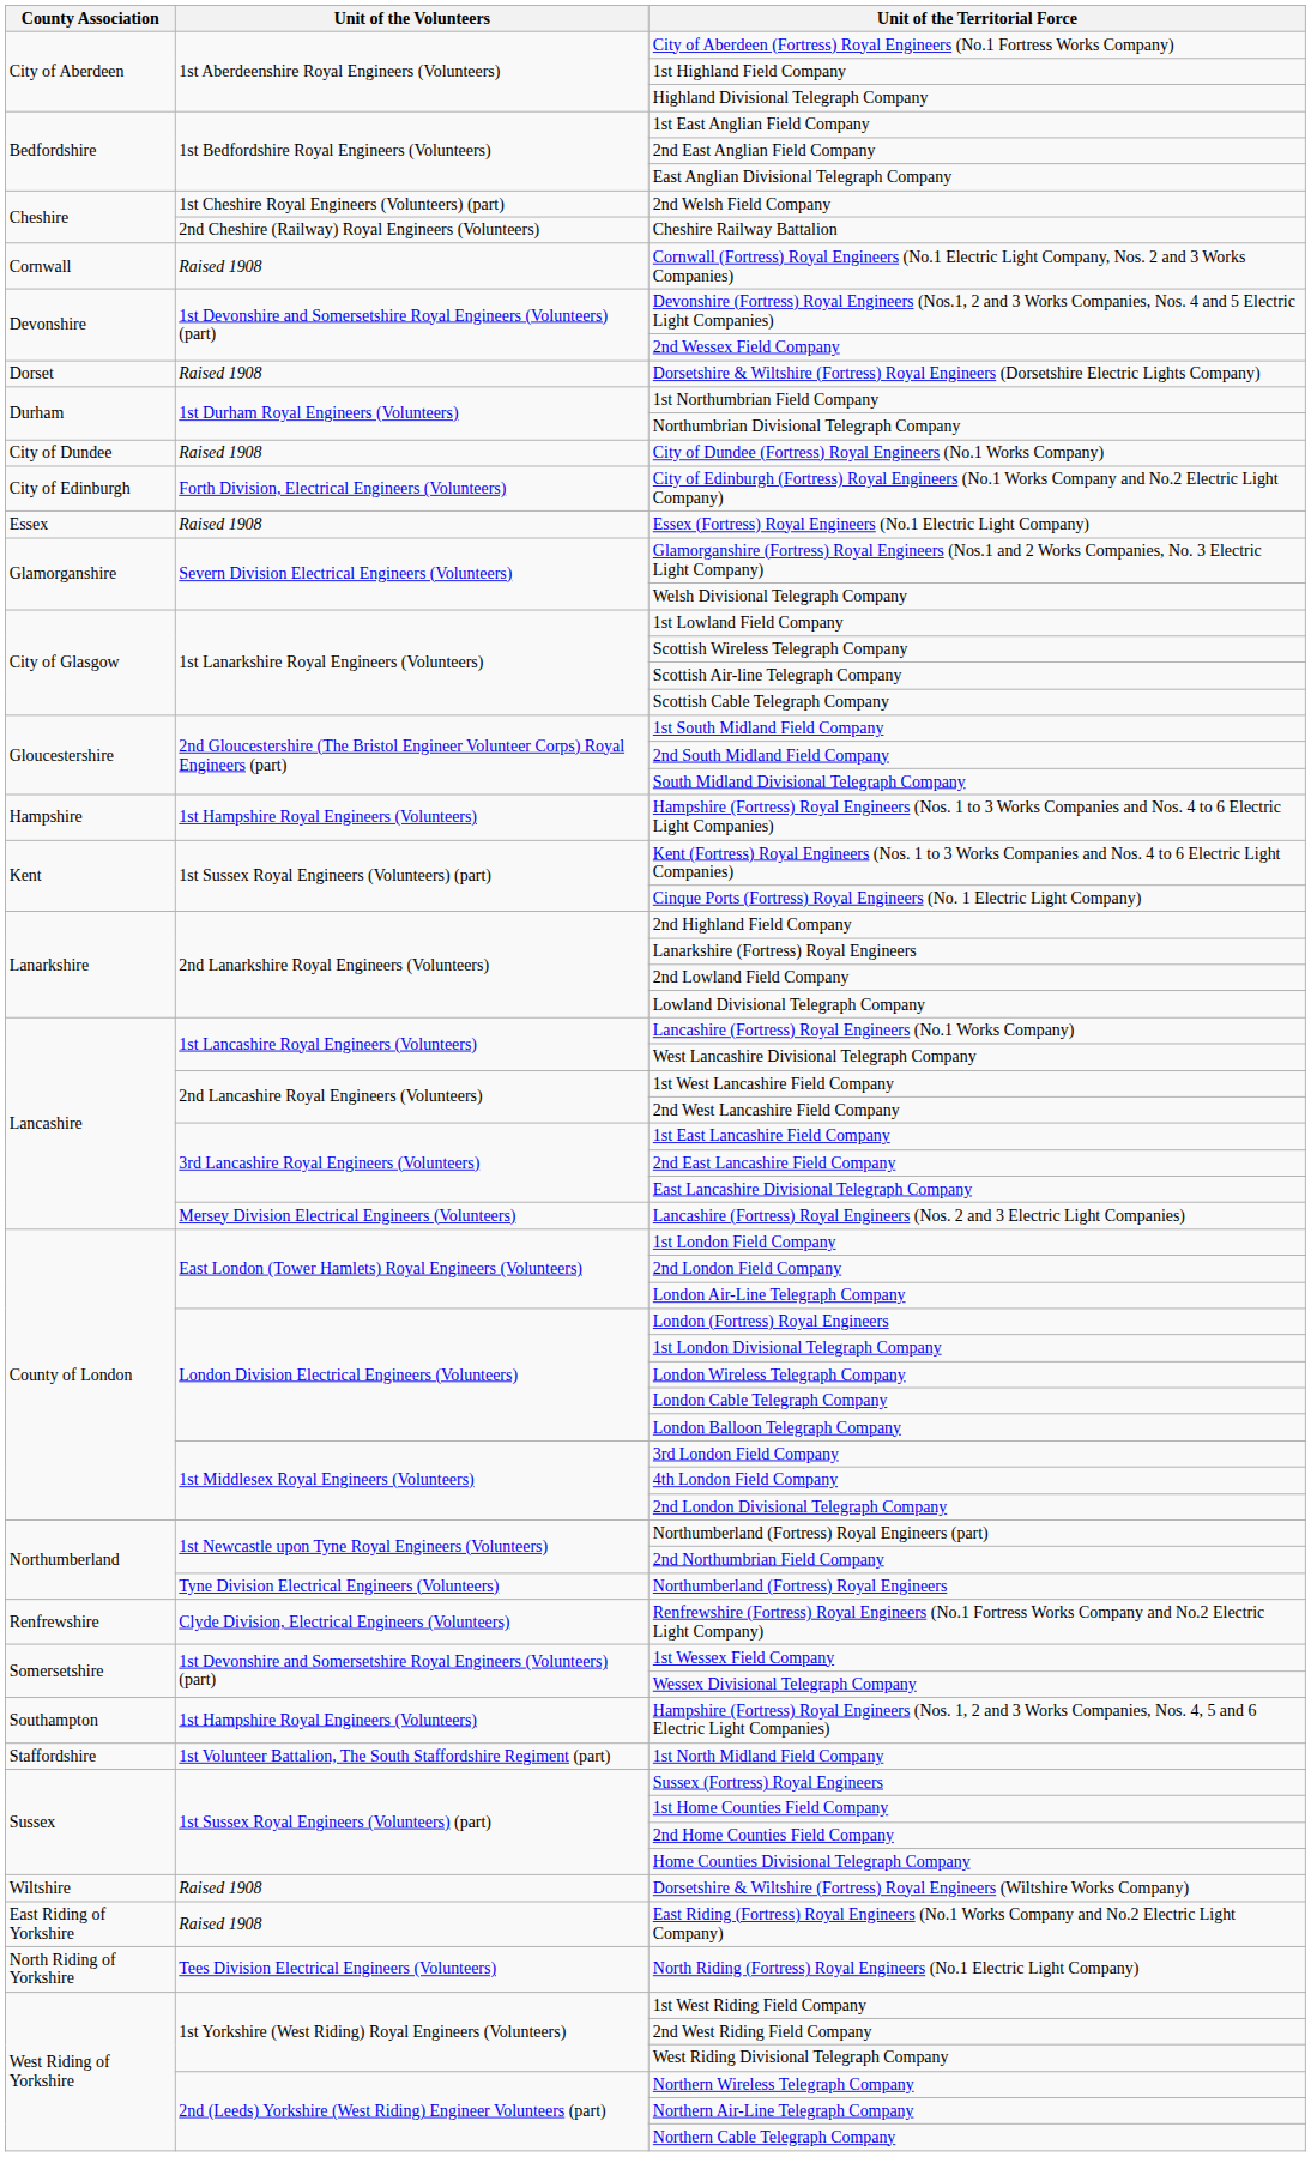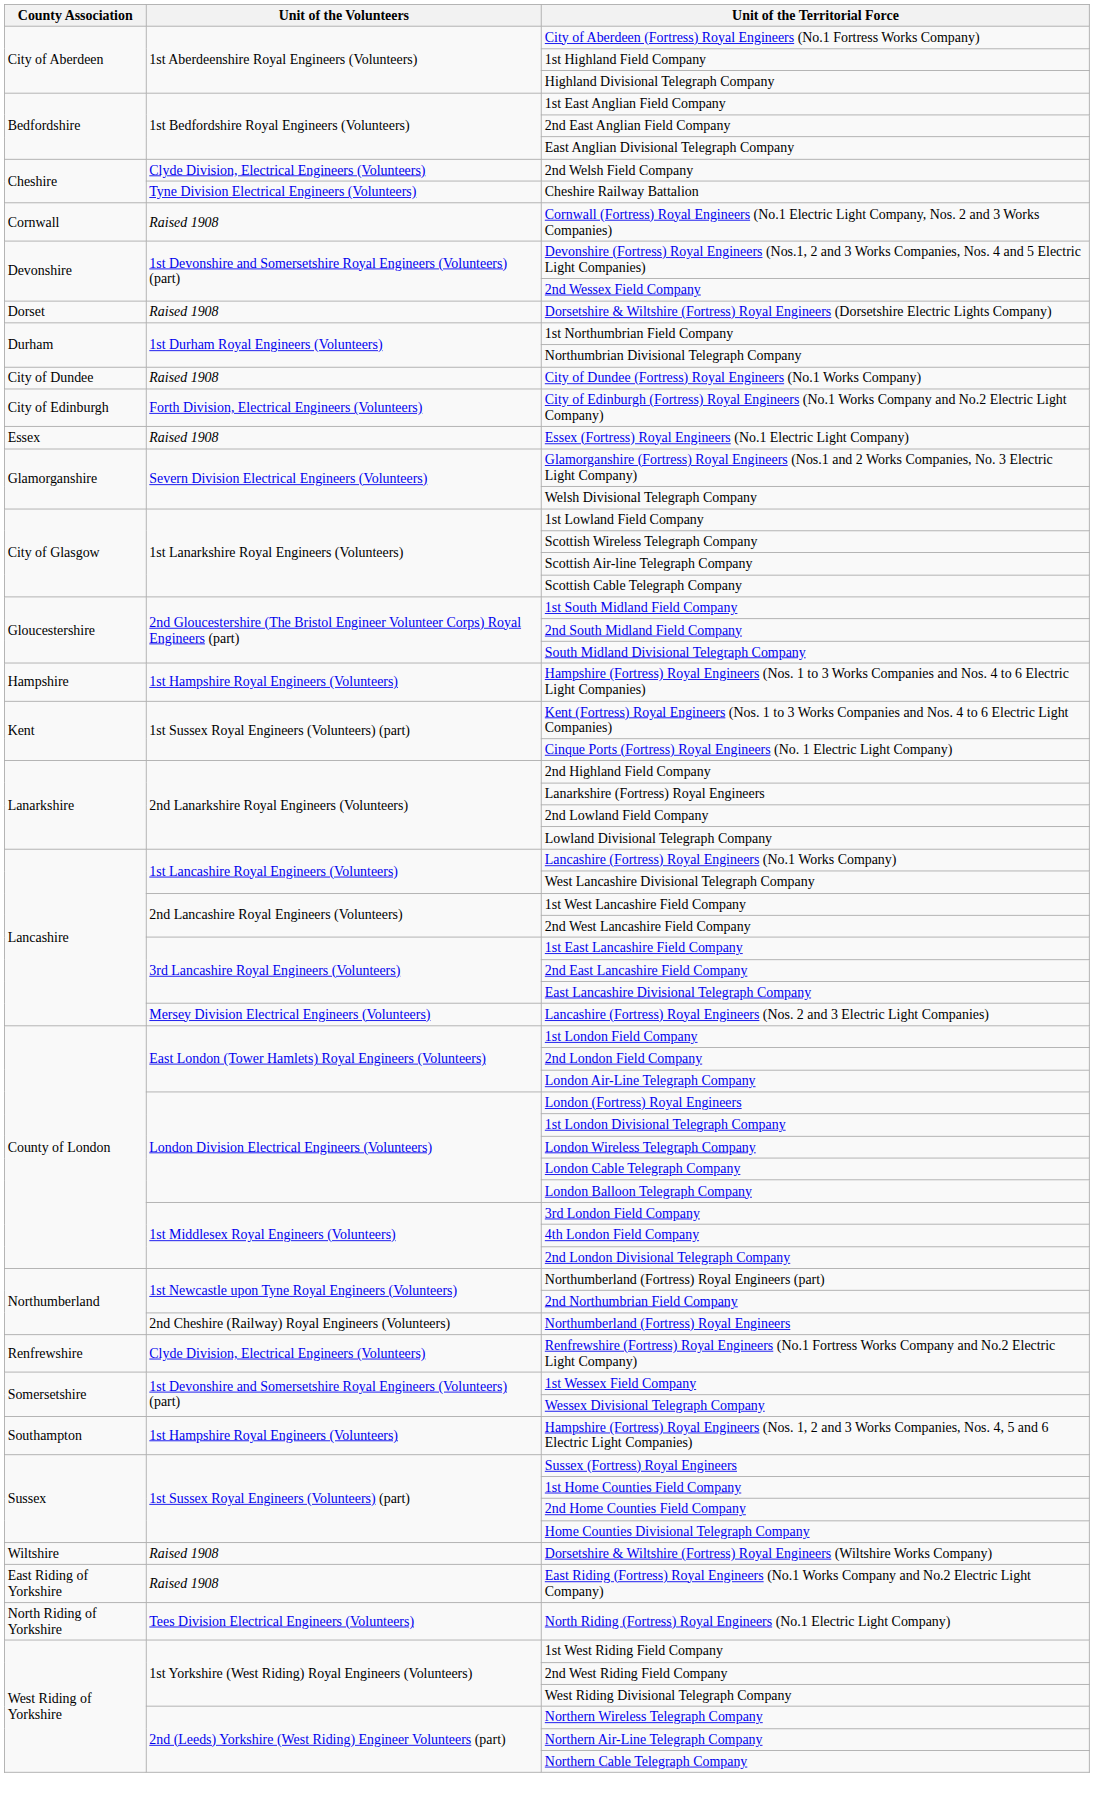 <table class="wikitable">
 <tr>
 <th>County Association</th>
 <th>Unit of the Volunteers</th>
 <th>Unit of the Territorial Force</th>
 </tr>
 <tr>
 <td rowspan=3>City of Aberdeen</td>
 <td rowspan=3>1st Aberdeenshire Royal Engineers (Volunteers)</td>
 <td><a href='#'>City of Aberdeen (Fortress) Royal Engineers</a> (No.1 Fortress Works Company)</td>
 </tr>
 <tr>
 <td>1st Highland Field Company</td>
 </tr>
 <tr>
 <td>Highland Divisional Telegraph Company</td>
 </tr>
 <tr>
 <td rowspan=3>Bedfordshire</td>
 <td rowspan=3>1st Bedfordshire Royal Engineers (Volunteers)</td>
 <td>1st East Anglian Field Company</td>
 </tr>
 <tr>
 <td>2nd East Anglian Field Company</td>
 </tr>
 <tr>
 <td>East Anglian Divisional Telegraph Company</td>
 </tr>
 <tr>
 <td rowspan=2>Cheshire</td>
-<td>1st Cheshire Royal Engineers (Volunteers) (part)</td>
+<td><a href='#'>Clyde Division, Electrical Engineers (Volunteers)</a></td>
 <td>2nd Welsh Field Company</td>
 </tr>
 <tr>
-<td>2nd Cheshire (Railway) Royal Engineers (Volunteers)</td>
+<td><a href='#'>Tyne Division Electrical Engineers (Volunteers)</a></td>
 <td>Cheshire Railway Battalion</td>
 </tr>
 <tr>
 <td>Cornwall</td>
 <td><em>Raised 1908</em></td>
 <td><a href='#'>Cornwall (Fortress) Royal Engineers</a> (No.1 Electric Light Company, Nos. 2 and 3 Works Companies)</td>
 </tr>
 <tr>
 <td rowspan=2>Devonshire</td>
 <td rowspan=2><a href='#'>1st Devonshire and Somersetshire Royal Engineers (Volunteers)</a> (part)</td>
 <td><a href='#'>Devonshire (Fortress) Royal Engineers</a> (Nos.1, 2 and 3 Works Companies, Nos. 4 and 5 Electric Light Companies)</td>
 </tr>
 <tr>
 <td><a href='#'>2nd Wessex Field Company</a></td>
 </tr>
 <tr>
 <td>Dorset</td>
 <td><em>Raised 1908</em></td>
 <td><a href='#'>Dorsetshire & Wiltshire (Fortress) Royal Engineers</a> (Dorsetshire Electric Lights Company)</td>
 </tr>
 <tr>
 <td rowspan=2>Durham</td>
 <td rowspan=2><a href='#'>1st Durham Royal Engineers (Volunteers)</a></td>
 <td>1st Northumbrian Field Company</td>
 </tr>
 <tr>
 <td>Northumbrian Divisional Telegraph Company</td>
 </tr>
 <tr>
 <td>City of Dundee</td>
 <td><em>Raised 1908</em></td>
 <td><a href='#'>City of Dundee (Fortress) Royal Engineers</a> (No.1 Works Company)</td>
 </tr>
 <tr>
 <td>City of Edinburgh</td>
 <td><a href='#'>Forth Division, Electrical Engineers (Volunteers)</a></td>
 <td><a href='#'>City of Edinburgh (Fortress) Royal Engineers</a> (No.1 Works Company and No.2 Electric Light Company)</td>
 </tr>
 <tr>
 <td>Essex</td>
 <td><em>Raised 1908</em></td>
 <td><a href='#'>Essex (Fortress) Royal Engineers</a> (No.1 Electric Light Company)</td>
 </tr>
 <tr>
 <td rowspan=2>Glamorganshire</td>
 <td rowspan=2><a href='#'>Severn Division Electrical Engineers (Volunteers)</a></td>
 <td><a href='#'>Glamorganshire (Fortress) Royal Engineers</a> (Nos.1 and 2 Works Companies, No. 3 Electric Light Company)</td>
 </tr>
 <tr>
 <td>Welsh Divisional Telegraph Company</td>
 </tr>
 <tr>
 <td rowspan=4>City of Glasgow</td>
 <td rowspan=4>1st Lanarkshire Royal Engineers (Volunteers)</td>
 <td>1st Lowland Field Company</td>
 </tr>
 <tr>
 <td>Scottish Wireless Telegraph Company</td>
 </tr>
 <tr>
 <td>Scottish Air-line Telegraph Company</td>
 </tr>
 <tr>
 <td>Scottish Cable Telegraph Company</td>
 </tr>
 <tr>
 <td rowspan=3>Gloucestershire</td>
 <td rowspan=3><a href='#'>2nd Gloucestershire (The Bristol Engineer Volunteer Corps) Royal Engineers</a> (part)</td>
 <td><a href='#'>1st South Midland Field Company</a></td>
 </tr>
 <tr>
 <td><a href='#'>2nd South Midland Field Company</a></td>
 </tr>
 <tr>
 <td><a href='#'>South Midland Divisional Telegraph Company</a></td>
 </tr>
 <tr>
 <td>Hampshire</td>
 <td><a href='#'>1st Hampshire Royal Engineers (Volunteers)</a></td>
 <td><a href='#'>Hampshire (Fortress) Royal Engineers</a> (Nos. 1 to 3 Works Companies and Nos. 4 to 6 Electric Light Companies)</td>
 </tr>
 <tr>
 <td rowspan=2>Kent</td>
 <td rowspan=2>1st Sussex Royal Engineers (Volunteers) (part)</td>
 <td><a href='#'>Kent (Fortress) Royal Engineers</a> (Nos. 1 to 3 Works Companies and Nos. 4 to 6 Electric Light Companies)</td>
 </tr>
 <tr>
 <td><a href='#'>Cinque Ports (Fortress) Royal Engineers</a> (No. 1 Electric Light Company)</td>
 </tr>
 <tr>
 <td rowspan=4>Lanarkshire</td>
 <td rowspan=4>2nd Lanarkshire Royal Engineers (Volunteers)</td>
 <td>2nd Highland Field Company</td>
 </tr>
 <tr>
 <td>Lanarkshire (Fortress) Royal Engineers</td>
 </tr>
 <tr>
 <td>2nd Lowland Field Company</td>
 </tr>
 <tr>
 <td>Lowland Divisional Telegraph Company</td>
 </tr>
 <tr>
 <td rowspan=8>Lancashire</td>
 <td rowspan=2><a href='#'>1st Lancashire Royal Engineers (Volunteers)</a></td>
 <td><a href='#'>Lancashire (Fortress) Royal Engineers</a> (No.1 Works Company)</td>
 </tr>
 <tr>
 <td>West Lancashire Divisional Telegraph Company</td>
 </tr>
 <tr>
 <td rowspan=2>2nd Lancashire Royal Engineers (Volunteers)</td>
 <td>1st West Lancashire Field Company</td>
 </tr>
 <tr>
 <td>2nd West Lancashire Field Company</td>
 </tr>
 <tr>
 <td rowspan=3><a href='#'>3rd Lancashire Royal Engineers (Volunteers)</a></td>
 <td><a href='#'>1st East Lancashire Field Company</a></td>
 </tr>
 <tr>
 <td><a href='#'>2nd East Lancashire Field Company</a></td>
 </tr>
 <tr>
 <td><a href='#'>East Lancashire Divisional Telegraph Company</a></td>
 </tr>
 <tr>
 <td><a href='#'>Mersey Division Electrical Engineers (Volunteers)</a></td>
 <td><a href='#'>Lancashire (Fortress) Royal Engineers</a> (Nos. 2 and 3 Electric Light Companies)</td>
 </tr>
 <tr>
 <td rowspan=11>County of London</td>
 <td rowspan=3><a href='#'>East London (Tower Hamlets) Royal Engineers (Volunteers)</a></td>
 <td><a href='#'>1st London Field Company</a></td>
 </tr>
 <tr>
 <td><a href='#'>2nd London Field Company</a></td>
 </tr>
 <tr>
 <td><a href='#'>London Air-Line Telegraph Company</a></td>
 </tr>
 <tr>
 <td rowspan=5><a href='#'>London Division Electrical Engineers (Volunteers)</a></td>
 <td><a href='#'>London (Fortress) Royal Engineers</a></td>
 </tr>
 <tr>
 <td><a href='#'>1st London Divisional Telegraph Company</a></td>
 </tr>
 <tr>
 <td><a href='#'>London Wireless Telegraph Company</a></td>
 </tr>
 <tr>
 <td><a href='#'>London Cable Telegraph Company</a></td>
 </tr>
 <tr>
 <td><a href='#'>London Balloon Telegraph Company</a></td>
 </tr>
 <tr>
 <td rowspan=3><a href='#'>1st Middlesex Royal Engineers (Volunteers)</a></td>
 <td><a href='#'>3rd London Field Company</a></td>
 </tr>
 <tr>
 <td><a href='#'>4th London Field Company</a></td>
 </tr>
 <tr>
 <td><a href='#'>2nd London Divisional Telegraph Company</a></td>
 </tr>
 <tr>
 <td rowspan=3>Northumberland</td>
 <td rowspan=2><a href='#'>1st Newcastle upon Tyne Royal Engineers (Volunteers)</a></td>
 <td>Northumberland (Fortress) Royal Engineers (part)</td>
 </tr>
 <tr>
 <td><a href='#'>2nd Northumbrian Field Company</a></td>
 </tr>
 <tr>
-<td><a href='#'>Tyne Division Electrical Engineers (Volunteers)</a></td>
+<td>2nd Cheshire (Railway) Royal Engineers (Volunteers)</td>
 <td><a href='#'>Northumberland (Fortress) Royal Engineers</a></td>
 </tr>
 <tr>
 <td>Renfrewshire</td>
 <td><a href='#'>Clyde Division, Electrical Engineers (Volunteers)</a></td>
 <td><a href='#'>Renfrewshire (Fortress) Royal Engineers</a> (No.1 Fortress Works Company and No.2 Electric Light Company)</td>
 </tr>
 <tr>
 <td rowspan=2>Somersetshire</td>
 <td rowspan=2><a href='#'>1st Devonshire and Somersetshire Royal Engineers (Volunteers)</a> (part)</td>
 <td><a href='#'>1st Wessex Field Company</a></td>
 </tr>
 <tr>
 <td><a href='#'>Wessex Divisional Telegraph Company</a></td>
 </tr>
 <tr>
 <td>Southampton</td>
 <td><a href='#'>1st Hampshire Royal Engineers (Volunteers)</a></td>
 <td><a href='#'>Hampshire (Fortress) Royal Engineers</a> (Nos. 1, 2 and 3 Works Companies, Nos. 4, 5 and 6 Electric Light Companies)</td>
-</tr>
-<tr>
-<td>Staffordshire</td>
-<td><a href='#'>1st Volunteer Battalion, The South Staffordshire Regiment</a> (part)</td>
-<td><a href='#'>1st North Midland Field Company</a></td>
 </tr>
 <tr>
 <td rowspan=4>Sussex</td>
 <td rowspan=4><a href='#'>1st Sussex Royal Engineers (Volunteers)</a> (part)</td>
 <td><a href='#'>Sussex (Fortress) Royal Engineers</a></td>
 </tr>
 <tr>
 <td><a href='#'>1st Home Counties Field Company</a></td>
 </tr>
 <tr>
 <td><a href='#'>2nd Home Counties Field Company</a></td>
 </tr>
 <tr>
 <td><a href='#'>Home Counties Divisional Telegraph Company</a></td>
 </tr>
 <tr>
 <td>Wiltshire</td>
 <td><em>Raised 1908</em></td>
 <td><a href='#'>Dorsetshire & Wiltshire (Fortress) Royal Engineers</a> (Wiltshire Works Company)</td>
 </tr>
 <tr>
 <td>East Riding of Yorkshire</td>
 <td><em>Raised 1908</em></td>
 <td><a href='#'>East Riding (Fortress) Royal Engineers</a> (No.1 Works Company and No.2 Electric Light Company)</td>
 </tr>
 <tr>
 <td>North Riding of Yorkshire</td>
 <td><a href='#'>Tees Division Electrical Engineers (Volunteers)</a></td>
 <td><a href='#'>North Riding (Fortress) Royal Engineers</a> (No.1 Electric Light Company)</td>
 </tr>
 <tr>
 <td rowspan=6>West Riding of Yorkshire</td>
 <td rowspan=3>1st Yorkshire (West Riding) Royal Engineers (Volunteers)</td>
 <td>1st West Riding Field Company</td>
 </tr>
 <tr>
 <td>2nd West Riding Field Company</td>
 </tr>
 <tr>
 <td>West Riding Divisional Telegraph Company</td>
 </tr>
 <tr>
 <td rowspan=3><a href='#'>2nd (Leeds) Yorkshire (West Riding) Engineer Volunteers</a> (part)</td>
 <td><a href='#'>Northern Wireless Telegraph Company</a></td>
 </tr>
 <tr>
 <td><a href='#'>Northern Air-Line Telegraph Company</a></td>
 </tr>
 <tr>
 <td><a href='#'>Northern Cable Telegraph Company</a></td>
 </tr>
 </table>
